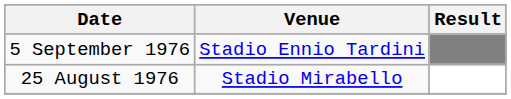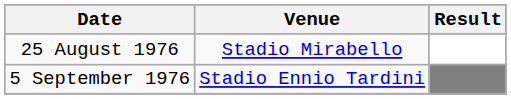 <table class="wikitable" style="text-align: center; width=20%; font-size: 11px">
 <tr>
 <th>Date</th>
 <th>Venue</th>
 <th>Result</th>
 </tr>
 <tr>
+<td>25 August 1976</td>
+<td><a href='#'>Stadio Mirabello</a></td>
+<td bgcolor=#FFFFFF></td>
+</tr>
+<tr>
 <td>5 September 1976</td>
 <td><a href='#'>Stadio Ennio Tardini</a></td>
 <td bgcolor=#808080></td>
 </tr>
 <tr>
-<td>25 August 1976</td>
-<td><a href='#'>Stadio Mirabello</a></td>
-<td bgcolor=#FFFFFF></td>
-</tr>
-<tr>
 </tr>
 </table>
